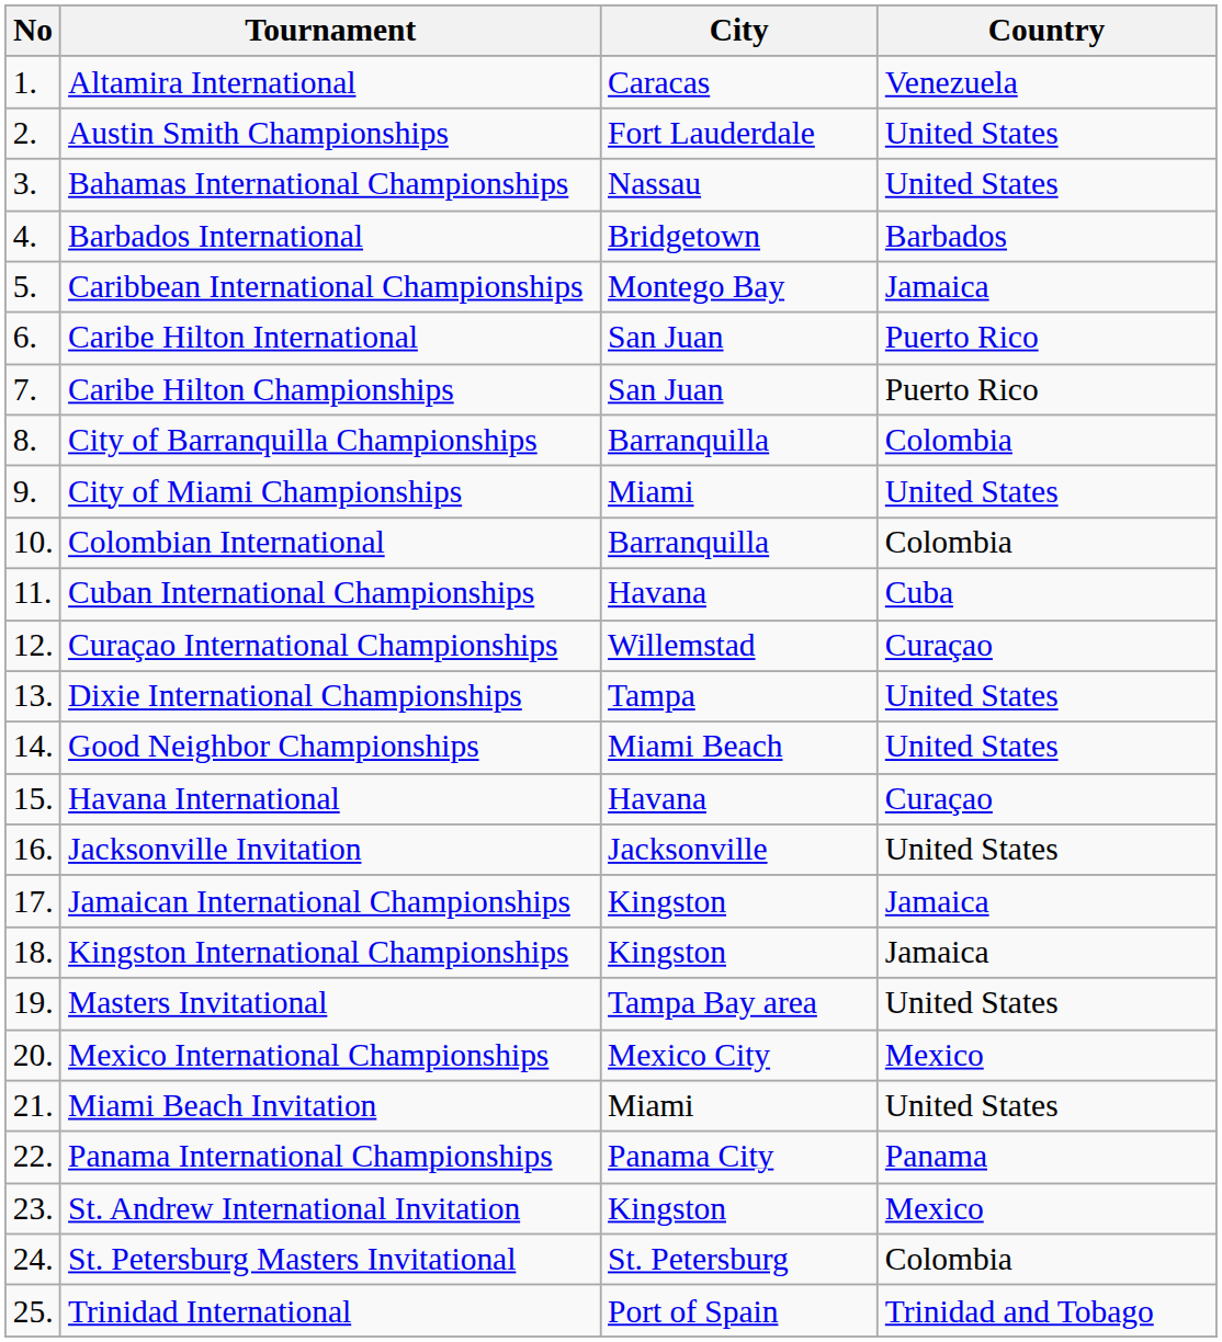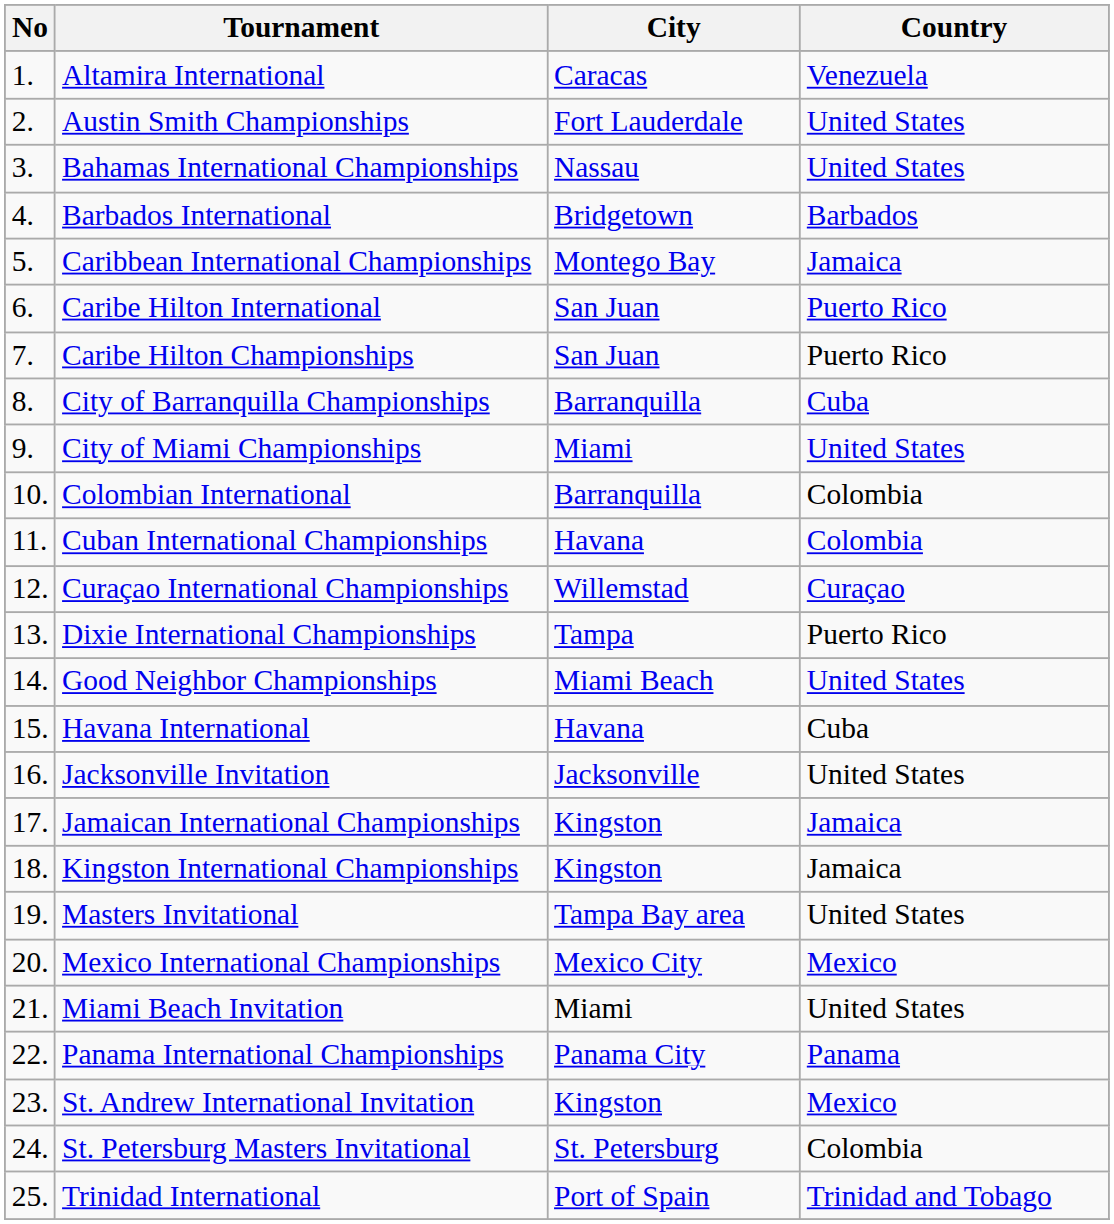 <table class="wikitable">
 <tr>
 <th style="width:20px">No</th>
 <th style="width:260px">Tournament</th>
 <th style="width:130px">City</th>
 <th style="width:160px">Country</th>
 </tr>
 <tr>
 <td>1.</td>
 <td><a href='#'>Altamira International</a></td>
 <td><a href='#'>Caracas</a></td>
 <td><a href='#'>Venezuela</a></td>
 </tr>
 <tr>
 <td>2.</td>
 <td><a href='#'>Austin Smith Championships</a></td>
 <td><a href='#'>Fort Lauderdale</a></td>
 <td><a href='#'>United States</a></td>
 </tr>
 <tr>
 <td>3.</td>
 <td><a href='#'>Bahamas International Championships</a></td>
 <td><a href='#'>Nassau</a></td>
 <td><a href='#'>United States</a></td>
 </tr>
 <tr>
 <td>4.</td>
 <td><a href='#'>Barbados International</a></td>
 <td><a href='#'>Bridgetown</a></td>
 <td><a href='#'>Barbados</a></td>
 </tr>
 <tr>
 <td>5.</td>
 <td><a href='#'>Caribbean International Championships</a></td>
 <td><a href='#'>Montego Bay</a></td>
 <td><a href='#'>Jamaica</a></td>
 </tr>
 <tr>
 <td>6.</td>
 <td><a href='#'>Caribe Hilton International</a></td>
 <td><a href='#'>San Juan</a></td>
 <td><a href='#'>Puerto Rico</a></td>
 </tr>
 <tr>
 <td>7.</td>
 <td><a href='#'>Caribe Hilton Championships</a></td>
 <td><a href='#'>San Juan</a></td>
 <td>Puerto Rico</td>
 </tr>
 <tr>
 <td>8.</td>
 <td><a href='#'>City of Barranquilla Championships</a></td>
 <td><a href='#'>Barranquilla</a></td>
-<td><a href='#'>Colombia</a></td>
+<td><a href='#'>Cuba</a></td>
 </tr>
 <tr>
 <td>9.</td>
 <td><a href='#'>City of Miami Championships</a></td>
 <td><a href='#'>Miami</a></td>
 <td><a href='#'>United States</a></td>
 </tr>
 <tr>
 <td>10.</td>
 <td><a href='#'>Colombian International</a></td>
 <td><a href='#'>Barranquilla</a></td>
 <td>Colombia</td>
 </tr>
 <tr>
 <td>11.</td>
 <td><a href='#'>Cuban International Championships</a></td>
 <td><a href='#'>Havana</a></td>
-<td><a href='#'>Cuba</a></td>
+<td><a href='#'>Colombia</a></td>
 </tr>
 <tr>
 <td>12.</td>
 <td><a href='#'>Curaçao International Championships</a></td>
 <td><a href='#'>Willemstad</a></td>
 <td><a href='#'>Curaçao</a></td>
 </tr>
 <tr>
 <td>13.</td>
 <td><a href='#'>Dixie International Championships</a></td>
 <td><a href='#'>Tampa</a></td>
-<td><a href='#'>United States</a></td>
+<td>Puerto Rico</td>
 </tr>
 <tr>
 <td>14.</td>
 <td><a href='#'>Good Neighbor Championships</a></td>
 <td><a href='#'>Miami Beach</a></td>
 <td><a href='#'>United States</a></td>
 </tr>
 <tr>
 <td>15.</td>
 <td><a href='#'>Havana International</a></td>
 <td><a href='#'>Havana</a></td>
-<td><a href='#'>Curaçao</a></td>
+<td>Cuba</td>
 </tr>
 <tr>
 <td>16.</td>
 <td><a href='#'>Jacksonville Invitation</a></td>
 <td><a href='#'>Jacksonville</a></td>
 <td>United States</td>
 </tr>
 <tr>
 <td>17.</td>
 <td><a href='#'>Jamaican International Championships</a></td>
 <td><a href='#'>Kingston</a></td>
 <td><a href='#'>Jamaica</a></td>
 </tr>
 <tr>
 <td>18.</td>
 <td><a href='#'>Kingston International Championships</a></td>
 <td><a href='#'>Kingston</a></td>
 <td>Jamaica</td>
 </tr>
 <tr>
 <td>19.</td>
 <td><a href='#'>Masters Invitational</a></td>
 <td><a href='#'>Tampa Bay area</a></td>
 <td>United States</td>
 </tr>
 <tr>
 <td>20.</td>
 <td><a href='#'>Mexico International Championships</a></td>
 <td><a href='#'>Mexico City</a></td>
 <td><a href='#'>Mexico</a></td>
 </tr>
 <tr>
 <td>21.</td>
 <td><a href='#'>Miami Beach Invitation</a></td>
 <td>Miami</td>
 <td>United States</td>
 </tr>
 <tr>
 <td>22.</td>
 <td><a href='#'>Panama International Championships</a></td>
 <td><a href='#'>Panama City</a></td>
 <td><a href='#'>Panama</a></td>
 </tr>
 <tr>
 <td>23.</td>
 <td><a href='#'>St. Andrew International Invitation</a></td>
 <td><a href='#'>Kingston</a></td>
 <td><a href='#'>Mexico</a></td>
 </tr>
 <tr>
 <td>24.</td>
 <td><a href='#'>St. Petersburg Masters Invitational</a></td>
 <td><a href='#'>St. Petersburg</a></td>
 <td>Colombia</td>
 </tr>
 <tr>
 <td>25.</td>
 <td><a href='#'>Trinidad International</a></td>
 <td><a href='#'>Port of Spain</a></td>
 <td><a href='#'>Trinidad and Tobago</a></td>
 </tr>
 <tr>
 </tr>
 </table>
